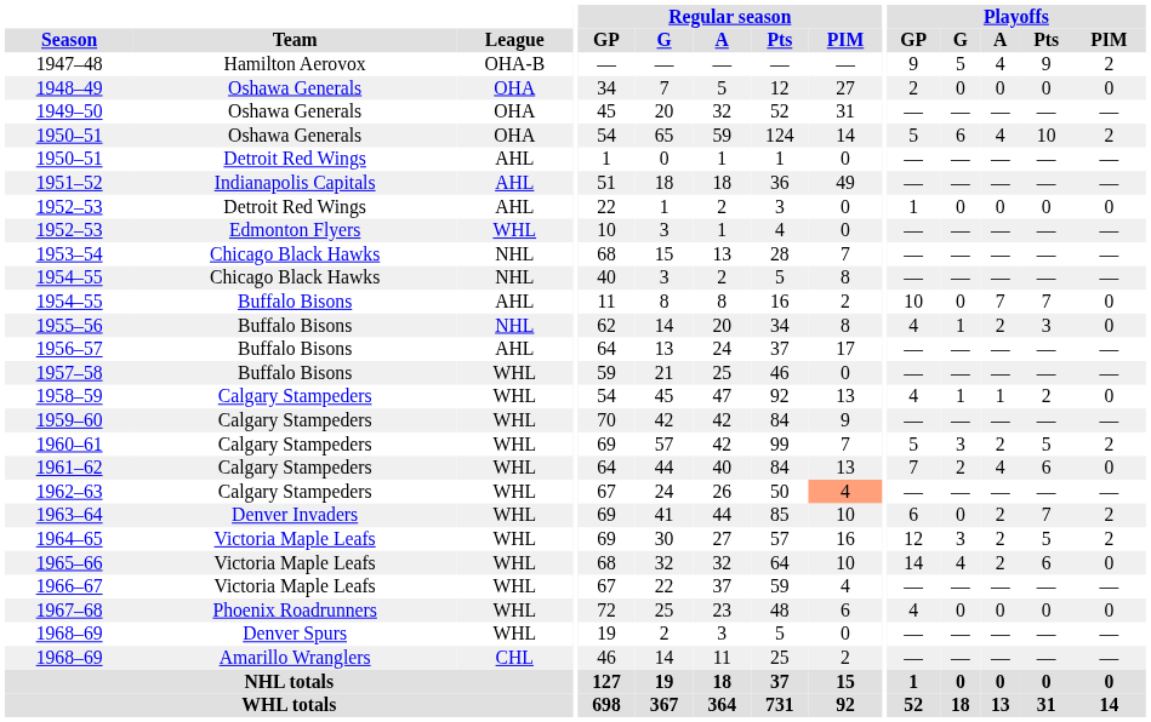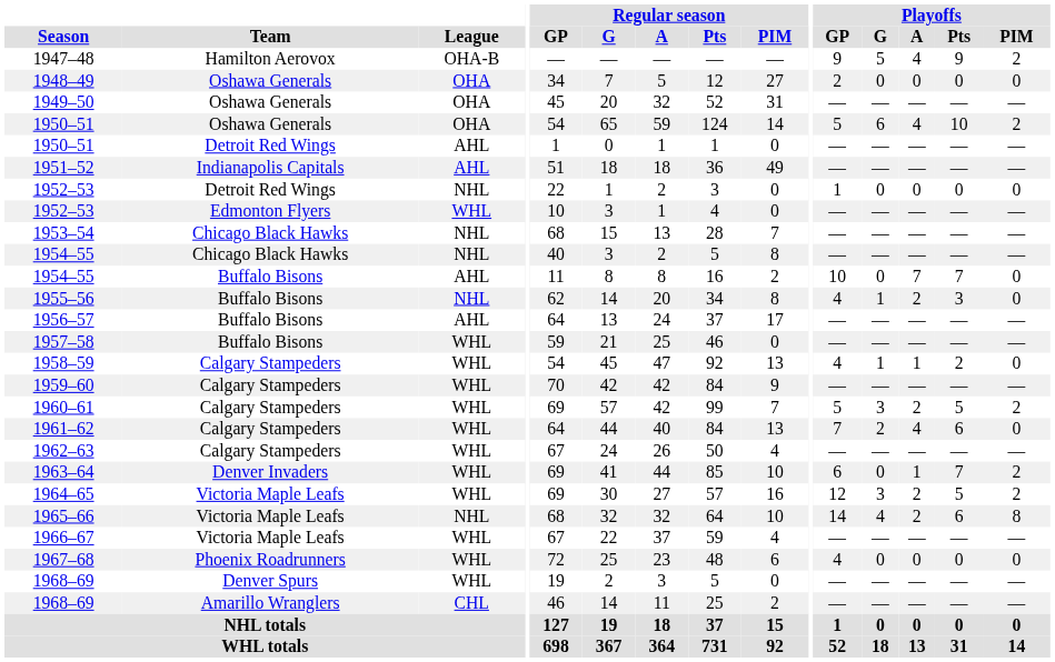 <table border="0" cellpadding="1" cellspacing="0" style="text-align:center; width:60em">
 <tr bgcolor="#e0e0e0">
 <th colspan="3" bgcolor="#ffffff"></th>
 <th rowspan="100" bgcolor="#ffffff"></th>
 <th colspan="5"><a href='#'>Regular season</a></th>
 <th rowspan="100" bgcolor="#ffffff"></th>
 <th colspan="5"><a href='#'>Playoffs</a></th>
 </tr>
 <tr bgcolor="#e0e0e0">
 <th><a href='#'>Season</a></th>
 <th>Team</th>
 <th>League</th>
 <th>GP</th>
 <th><a href='#'>G</a></th>
 <th><a href='#'>A</a></th>
 <th><a href='#'>Pts</a></th>
 <th><a href='#'>PIM</a></th>
 <th>GP</th>
 <th>G</th>
 <th>A</th>
 <th>Pts</th>
 <th>PIM</th>
 </tr>
 <tr>
 <td>1947–48</td>
 <td>Hamilton Aerovox</td>
 <td>OHA-B</td>
 <td>—</td>
 <td>—</td>
 <td>—</td>
 <td>—</td>
 <td>—</td>
 <td>9</td>
 <td>5</td>
 <td>4</td>
 <td>9</td>
 <td>2</td>
 </tr>
 <tr bgcolor="#f0f0f0">
 <td><a href='#'>1948–49</a></td>
 <td><a href='#'>Oshawa Generals</a></td>
 <td><a href='#'>OHA</a></td>
 <td>34</td>
 <td>7</td>
 <td>5</td>
 <td>12</td>
 <td>27</td>
 <td>2</td>
 <td>0</td>
 <td>0</td>
 <td>0</td>
 <td>0</td>
 </tr>
 <tr>
 <td><a href='#'>1949–50</a></td>
 <td>Oshawa Generals</td>
 <td>OHA</td>
 <td>45</td>
 <td>20</td>
 <td>32</td>
 <td>52</td>
 <td>31</td>
 <td>—</td>
 <td>—</td>
 <td>—</td>
 <td>—</td>
 <td>—</td>
 </tr>
 <tr bgcolor="#f0f0f0">
 <td><a href='#'>1950–51</a></td>
 <td>Oshawa Generals</td>
 <td>OHA</td>
 <td>54</td>
 <td>65</td>
 <td>59</td>
 <td>124</td>
 <td>14</td>
 <td>5</td>
 <td>6</td>
 <td>4</td>
 <td>10</td>
 <td>2</td>
 </tr>
 <tr>
 <td><a href='#'>1950–51</a></td>
 <td><a href='#'>Detroit Red Wings</a></td>
 <td>AHL</td>
 <td>1</td>
 <td>0</td>
 <td>1</td>
 <td>1</td>
 <td>0</td>
 <td>—</td>
 <td>—</td>
 <td>—</td>
 <td>—</td>
 <td>—</td>
 </tr>
 <tr bgcolor="#f0f0f0">
 <td><a href='#'>1951–52</a></td>
 <td><a href='#'>Indianapolis Capitals</a></td>
 <td><a href='#'>AHL</a></td>
 <td>51</td>
 <td>18</td>
 <td>18</td>
 <td>36</td>
 <td>49</td>
 <td>—</td>
 <td>—</td>
 <td>—</td>
 <td>—</td>
 <td>—</td>
 </tr>
 <tr>
 <td><a href='#'>1952–53</a></td>
 <td>Detroit Red Wings</td>
-<td>AHL</td>
+<td>NHL</td>
 <td>22</td>
 <td>1</td>
 <td>2</td>
 <td>3</td>
 <td>0</td>
 <td>1</td>
 <td>0</td>
 <td>0</td>
 <td>0</td>
 <td>0</td>
 </tr>
 <tr bgcolor="#f0f0f0">
 <td><a href='#'>1952–53</a></td>
 <td><a href='#'>Edmonton Flyers</a></td>
 <td><a href='#'>WHL</a></td>
 <td>10</td>
 <td>3</td>
 <td>1</td>
 <td>4</td>
 <td>0</td>
 <td>—</td>
 <td>—</td>
 <td>—</td>
 <td>—</td>
 <td>—</td>
 </tr>
 <tr>
 <td><a href='#'>1953–54</a></td>
 <td><a href='#'>Chicago Black Hawks</a></td>
 <td>NHL</td>
 <td>68</td>
 <td>15</td>
 <td>13</td>
 <td>28</td>
 <td>7</td>
 <td>—</td>
 <td>—</td>
 <td>—</td>
 <td>—</td>
 <td>—</td>
 </tr>
 <tr bgcolor="#f0f0f0">
 <td><a href='#'>1954–55</a></td>
 <td>Chicago Black Hawks</td>
 <td>NHL</td>
 <td>40</td>
 <td>3</td>
 <td>2</td>
 <td>5</td>
 <td>8</td>
 <td>—</td>
 <td>—</td>
 <td>—</td>
 <td>—</td>
 <td>—</td>
 </tr>
 <tr>
 <td><a href='#'>1954–55</a></td>
 <td><a href='#'>Buffalo Bisons</a></td>
 <td>AHL</td>
 <td>11</td>
 <td>8</td>
 <td>8</td>
 <td>16</td>
 <td>2</td>
 <td>10</td>
 <td>0</td>
 <td>7</td>
 <td>7</td>
 <td>0</td>
 </tr>
 <tr bgcolor="#f0f0f0">
 <td><a href='#'>1955–56</a></td>
 <td>Buffalo Bisons</td>
 <td><a href='#'>NHL</a></td>
 <td>62</td>
 <td>14</td>
 <td>20</td>
 <td>34</td>
 <td>8</td>
 <td>4</td>
 <td>1</td>
 <td>2</td>
 <td>3</td>
 <td>0</td>
 </tr>
 <tr>
 <td><a href='#'>1956–57</a></td>
 <td>Buffalo Bisons</td>
 <td>AHL</td>
 <td>64</td>
 <td>13</td>
 <td>24</td>
 <td>37</td>
 <td>17</td>
 <td>—</td>
 <td>—</td>
 <td>—</td>
 <td>—</td>
 <td>—</td>
 </tr>
 <tr bgcolor="#f0f0f0">
 <td><a href='#'>1957–58</a></td>
 <td>Buffalo Bisons</td>
 <td>WHL</td>
 <td>59</td>
 <td>21</td>
 <td>25</td>
 <td>46</td>
 <td>0</td>
 <td>—</td>
 <td>—</td>
 <td>—</td>
 <td>—</td>
 <td>—</td>
 </tr>
 <tr>
 <td><a href='#'>1958–59</a></td>
 <td><a href='#'>Calgary Stampeders</a></td>
 <td>WHL</td>
 <td>54</td>
 <td>45</td>
 <td>47</td>
 <td>92</td>
 <td>13</td>
 <td>4</td>
 <td>1</td>
 <td>1</td>
 <td>2</td>
 <td>0</td>
 </tr>
 <tr bgcolor="#f0f0f0">
 <td><a href='#'>1959–60</a></td>
 <td>Calgary Stampeders</td>
 <td>WHL</td>
 <td>70</td>
 <td>42</td>
 <td>42</td>
 <td>84</td>
 <td>9</td>
 <td>—</td>
 <td>—</td>
 <td>—</td>
 <td>—</td>
 <td>—</td>
 </tr>
 <tr>
 <td><a href='#'>1960–61</a></td>
 <td>Calgary Stampeders</td>
 <td>WHL</td>
 <td>69</td>
 <td>57</td>
 <td>42</td>
 <td>99</td>
 <td>7</td>
 <td>5</td>
 <td>3</td>
 <td>2</td>
 <td>5</td>
 <td>2</td>
 </tr>
 <tr bgcolor="#f0f0f0">
 <td><a href='#'>1961–62</a></td>
 <td>Calgary Stampeders</td>
 <td>WHL</td>
 <td>64</td>
 <td>44</td>
 <td>40</td>
 <td>84</td>
 <td>13</td>
 <td>7</td>
 <td>2</td>
 <td>4</td>
 <td>6</td>
 <td>0</td>
 </tr>
 <tr>
 <td><a href='#'>1962–63</a></td>
 <td>Calgary Stampeders</td>
 <td>WHL</td>
 <td>67</td>
 <td>24</td>
 <td>26</td>
 <td>50</td>
-<td style="background: lightsalmon;">4</td>
+<td>4</td>
 <td>—</td>
 <td>—</td>
 <td>—</td>
 <td>—</td>
 <td>—</td>
 </tr>
 <tr bgcolor="#f0f0f0">
 <td><a href='#'>1963–64</a></td>
 <td><a href='#'>Denver Invaders</a></td>
 <td>WHL</td>
 <td>69</td>
 <td>41</td>
 <td>44</td>
 <td>85</td>
 <td>10</td>
 <td>6</td>
 <td>0</td>
-<td>2</td>
+<td>1</td>
 <td>7</td>
 <td>2</td>
 </tr>
 <tr>
 <td><a href='#'>1964–65</a></td>
 <td><a href='#'>Victoria Maple Leafs</a></td>
 <td>WHL</td>
 <td>69</td>
 <td>30</td>
 <td>27</td>
 <td>57</td>
 <td>16</td>
 <td>12</td>
 <td>3</td>
 <td>2</td>
 <td>5</td>
 <td>2</td>
 </tr>
 <tr bgcolor="#f0f0f0">
 <td><a href='#'>1965–66</a></td>
 <td>Victoria Maple Leafs</td>
-<td>WHL</td>
+<td>NHL</td>
 <td>68</td>
 <td>32</td>
 <td>32</td>
 <td>64</td>
 <td>10</td>
 <td>14</td>
 <td>4</td>
 <td>2</td>
 <td>6</td>
-<td>0</td>
+<td>8</td>
 </tr>
 <tr>
 <td><a href='#'>1966–67</a></td>
 <td>Victoria Maple Leafs</td>
 <td>WHL</td>
 <td>67</td>
 <td>22</td>
 <td>37</td>
 <td>59</td>
 <td>4</td>
 <td>—</td>
 <td>—</td>
 <td>—</td>
 <td>—</td>
 <td>—</td>
 </tr>
 <tr bgcolor="#f0f0f0">
 <td><a href='#'>1967–68</a></td>
 <td><a href='#'>Phoenix Roadrunners</a></td>
 <td>WHL</td>
 <td>72</td>
 <td>25</td>
 <td>23</td>
 <td>48</td>
 <td>6</td>
 <td>4</td>
 <td>0</td>
 <td>0</td>
 <td>0</td>
 <td>0</td>
 </tr>
 <tr>
 <td><a href='#'>1968–69</a></td>
 <td><a href='#'>Denver Spurs</a></td>
 <td>WHL</td>
 <td>19</td>
 <td>2</td>
 <td>3</td>
 <td>5</td>
 <td>0</td>
 <td>—</td>
 <td>—</td>
 <td>—</td>
 <td>—</td>
 <td>—</td>
 </tr>
 <tr bgcolor="#f0f0f0">
 <td><a href='#'>1968–69</a></td>
 <td><a href='#'>Amarillo Wranglers</a></td>
 <td><a href='#'>CHL</a></td>
 <td>46</td>
 <td>14</td>
 <td>11</td>
 <td>25</td>
 <td>2</td>
 <td>—</td>
 <td>—</td>
 <td>—</td>
 <td>—</td>
 <td>—</td>
 </tr>
 <tr bgcolor="#e0e0e0">
 <th colspan="3">NHL totals</th>
 <th>127</th>
 <th>19</th>
 <th>18</th>
 <th>37</th>
 <th>15</th>
 <th>1</th>
 <th>0</th>
 <th>0</th>
 <th>0</th>
 <th>0</th>
 </tr>
 <tr bgcolor="#e0e0e0">
 <th colspan="3">WHL totals</th>
 <th>698</th>
 <th>367</th>
 <th>364</th>
 <th>731</th>
 <th>92</th>
 <th>52</th>
 <th>18</th>
 <th>13</th>
 <th>31</th>
 <th>14</th>
 </tr>
 </table>
